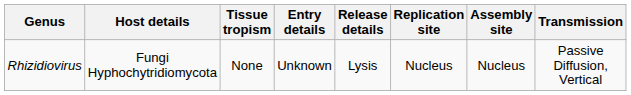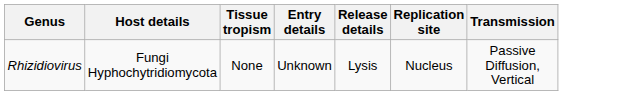 <table class="wikitable sortable" style="text-align:center">
 <tr>
 <th>Genus</th>
 <th>Host details</th>
 <th>Tissue tropism</th>
 <th>Entry details</th>
 <th>Release details</th>
 <th>Replication site</th>
-<th>Assembly site</th>
 <th>Transmission</th>
 </tr>
 <tr>
 <td><em>Rhizidiovirus</em></td>
 <td>Fungi Hyphochytridiomycota</td>
 <td>None</td>
 <td>Unknown</td>
 <td>Lysis</td>
 <td>Nucleus</td>
-<td>Nucleus</td>
 <td>Passive Diffusion, Vertical</td>
 </tr>
 </table>
